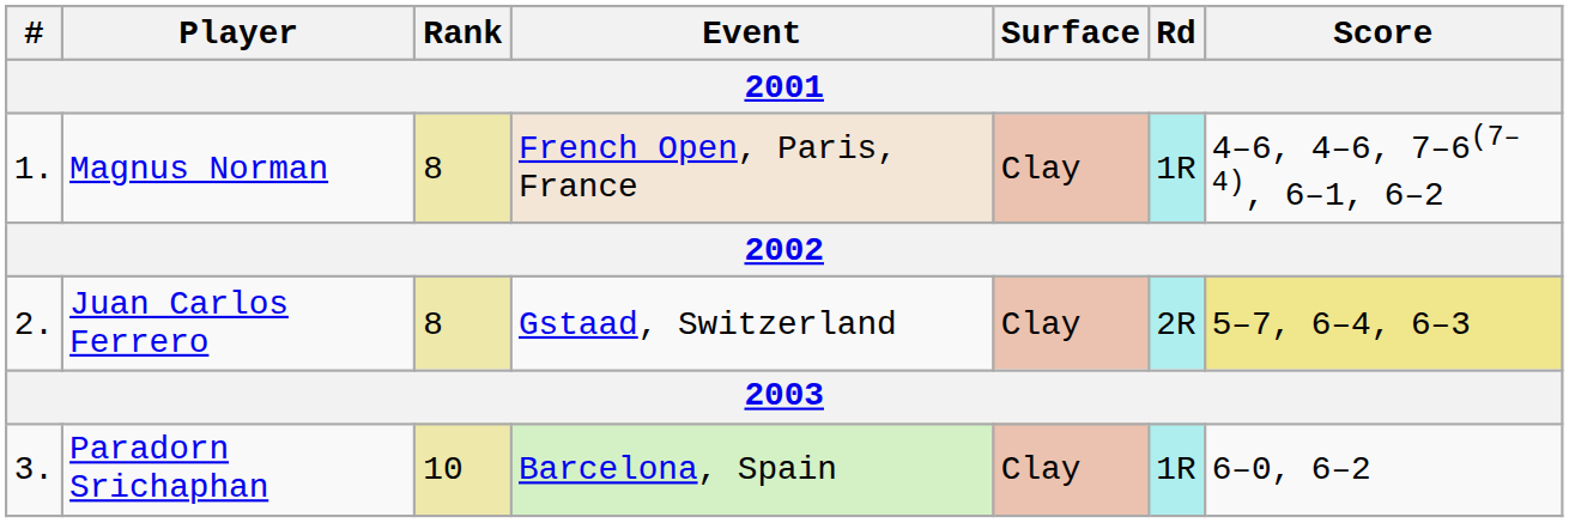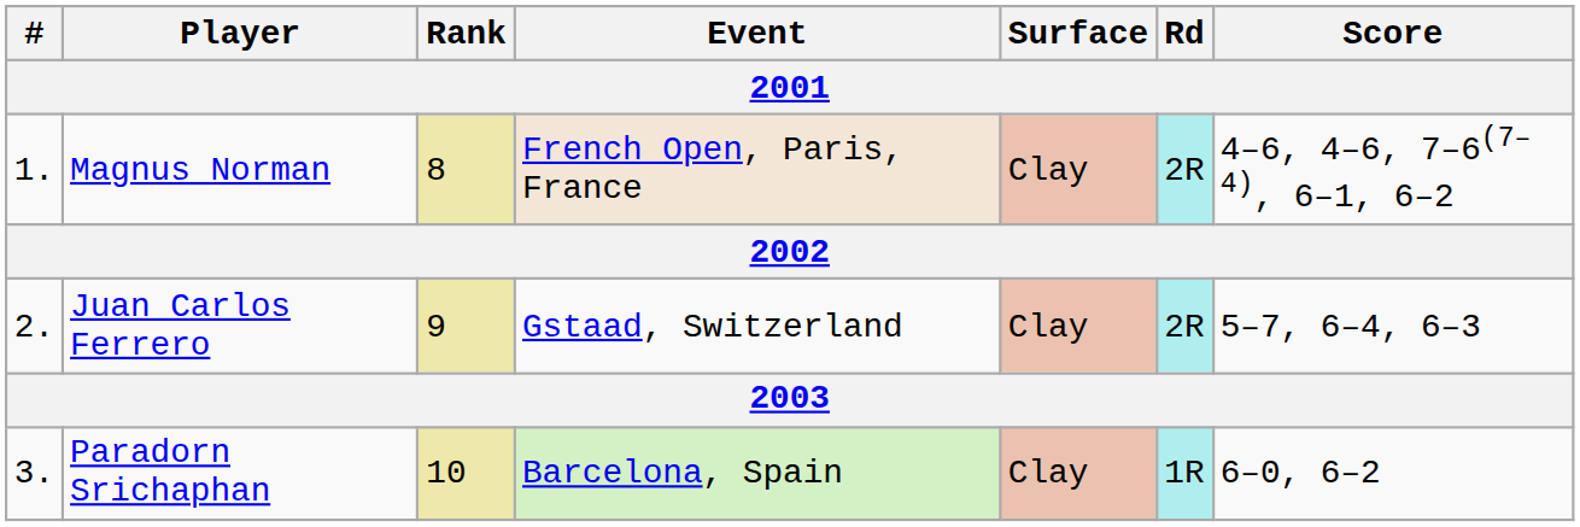 <table class="wikitable sortable">
 <tr>
 <th>#</th>
 <th width=170>Player</th>
 <th>Rank</th>
 <th width=250>Event</th>
 <th>Surface</th>
 <th>Rd</th>
 <th width=200>Score</th>
 </tr>
 <tr>
 <th colspan=7><a href='#'>2001</a></th>
 </tr>
 <tr>
 <td>1.</td>
 <td> <a href='#'>Magnus Norman</a></td>
 <td bgcolor=EEE8AA>8</td>
 <td bgcolor=f3e6d7><a href='#'>French Open</a>, Paris, France</td>
 <td bgcolor=EBC2AF>Clay</td>
-<td bgcolor=afeeee>1R</td>
+<td bgcolor=afeeee>2R</td>
 <td>4–6, 4–6, 7–6<sup>(7–4)</sup>, 6–1, 6–2</td>
 </tr>
 <tr>
 <th colspan=7><a href='#'>2002</a></th>
 </tr>
 <tr>
 <td>2.</td>
 <td> <a href='#'>Juan Carlos Ferrero</a></td>
-<td bgcolor=EEE8AA>8</td>
+<td bgcolor=EEE8AA>9</td>
 <td><a href='#'>Gstaad</a>, Switzerland</td>
 <td bgcolor=EBC2AF>Clay</td>
 <td bgcolor=afeeee>2R</td>
-<td style="background: khaki;">5–7, 6–4, 6–3</td>
+<td>5–7, 6–4, 6–3</td>
 </tr>
 <tr>
 <th colspan=7><a href='#'>2003</a></th>
 </tr>
 <tr>
 <td>3.</td>
 <td> <a href='#'>Paradorn Srichaphan</a></td>
 <td bgcolor=EEE8AA>10</td>
 <td bgcolor=d4f1c5><a href='#'>Barcelona</a>, Spain</td>
 <td bgcolor=EBC2AF>Clay</td>
 <td bgcolor=afeeee>1R</td>
 <td>6–0, 6–2</td>
 </tr>
 </table>
